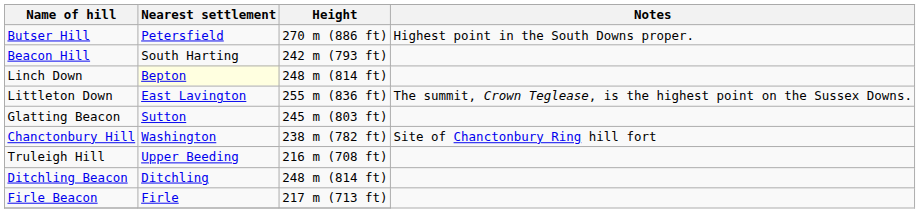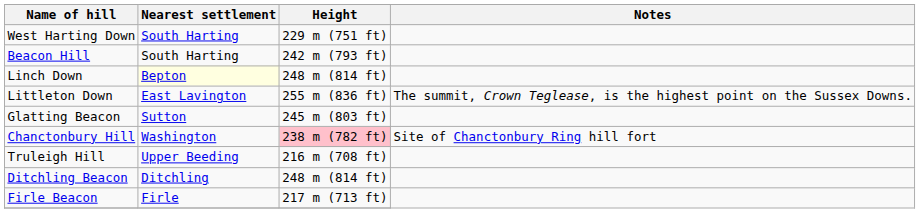 <table class="wikitable">
 <tr bgcolor="#CCCCCC">
 </tr>
 <tr>
 <th>Name of hill</th>
 <th>Nearest settlement</th>
 <th>Height</th>
 <th>Notes</th>
 </tr>
 <tr>
-<td><a href='#'>Butser Hill</a></td>
-<td><a href='#'>Petersfield</a></td>
-<td>270 m (886 ft)</td>
-<td>Highest point in the South Downs proper.</td>
+<td>West Harting Down</td>
+<td><a href='#'>South Harting</a></td>
+<td>229 m (751 ft)</td>
+<td></td>
 </tr>
 <tr>
 <td><a href='#'>Beacon Hill</a></td>
 <td>South Harting</td>
 <td>242 m (793 ft)</td>
 <td></td>
 </tr>
 <tr>
 <td>Linch Down</td>
 <td style="background: lightyellow;"><a href='#'>Bepton</a></td>
 <td>248 m (814 ft)</td>
 <td></td>
 </tr>
 <tr>
 <td>Littleton Down</td>
 <td><a href='#'>East Lavington</a></td>
 <td>255 m (836 ft)</td>
 <td>The summit, <em>Crown Teglease</em>, is the highest point on the Sussex Downs.</td>
 </tr>
 <tr>
 <td>Glatting Beacon</td>
 <td><a href='#'>Sutton</a></td>
 <td>245 m (803 ft)</td>
 <td></td>
 </tr>
 <tr>
 <td><a href='#'>Chanctonbury Hill</a></td>
 <td><a href='#'>Washington</a></td>
-<td>238 m (782 ft)</td>
+<td style="background: pink;">238 m (782 ft)</td>
 <td>Site of <a href='#'>Chanctonbury Ring</a> hill fort</td>
 </tr>
 <tr>
 <td>Truleigh Hill</td>
 <td><a href='#'>Upper Beeding</a></td>
 <td>216 m (708 ft)</td>
 <td></td>
 </tr>
 <tr>
 <td><a href='#'>Ditchling Beacon</a></td>
 <td><a href='#'>Ditchling</a></td>
 <td>248 m (814 ft)</td>
 <td></td>
 </tr>
 <tr>
 <td><a href='#'>Firle Beacon</a></td>
 <td><a href='#'>Firle</a></td>
 <td>217 m (713 ft)</td>
 </tr>
 <tr>
 </tr>
 </table>
